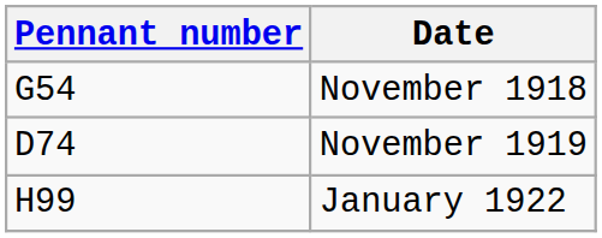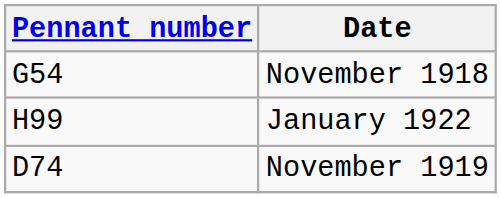 <table class="wikitable" style="text-align:left">
 <tr>
 <th scope="col"><a href='#'>Pennant number</a></th>
 <th>Date</th>
 </tr>
 <tr>
 <td scope="row">G54</td>
 <td>November 1918</td>
 </tr>
 <tr>
+<td scope="row">H99</td>
+<td>January 1922</td>
+</tr>
+<tr>
 <td scope="row">D74</td>
 <td>November 1919</td>
 </tr>
 <tr>
-<td scope="row">H99</td>
-<td>January 1922</td>
-</tr>
-<tr>
 </tr>
 </table>
